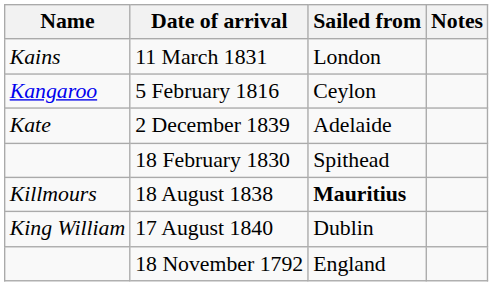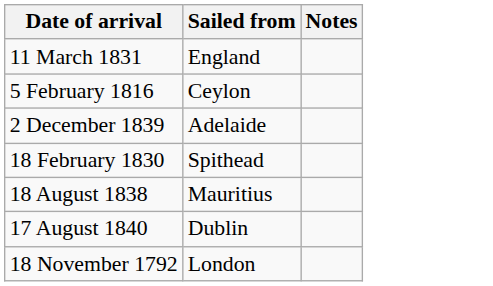 <table class="wikitable sortable" border="1">
 <tr>
-<th>Name</th>
 <th>Date of arrival</th>
 <th>Sailed from</th>
 <th>Notes</th>
 </tr>
 <tr>
-<td><em>Kains</em></td>
 <td>11 March 1831</td>
-<td>London</td>
+<td>England</td>
 <td></td>
 </tr>
 <tr>
-<td><a href='#'><em>Kangaroo</em></a></td>
 <td>5 February 1816</td>
 <td>Ceylon</td>
 <td></td>
 </tr>
 <tr>
-<td><em>Kate</em></td>
 <td>2 December 1839</td>
 <td>Adelaide</td>
 <td></td>
 </tr>
 <tr>
-<td></td>
 <td>18 February 1830</td>
 <td>Spithead</td>
 <td></td>
 </tr>
 <tr>
-<td><em>Killmours</em></td>
 <td>18 August 1838</td>
-<td><strong>Mauritius</strong></td>
+<td>Mauritius</td>
 <td></td>
 </tr>
 <tr>
-<td><em>King William</em></td>
 <td>17 August 1840</td>
 <td>Dublin</td>
 <td></td>
 </tr>
 <tr>
-<td></td>
 <td>18 November 1792</td>
-<td>England</td>
+<td>London</td>
 <td></td>
 </tr>
 </table>
